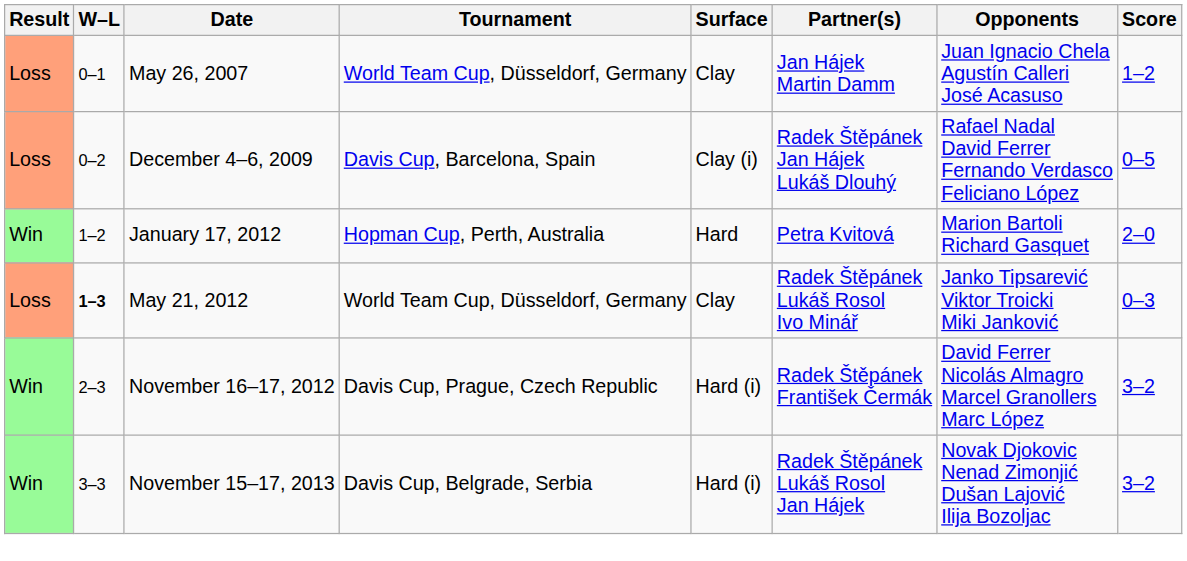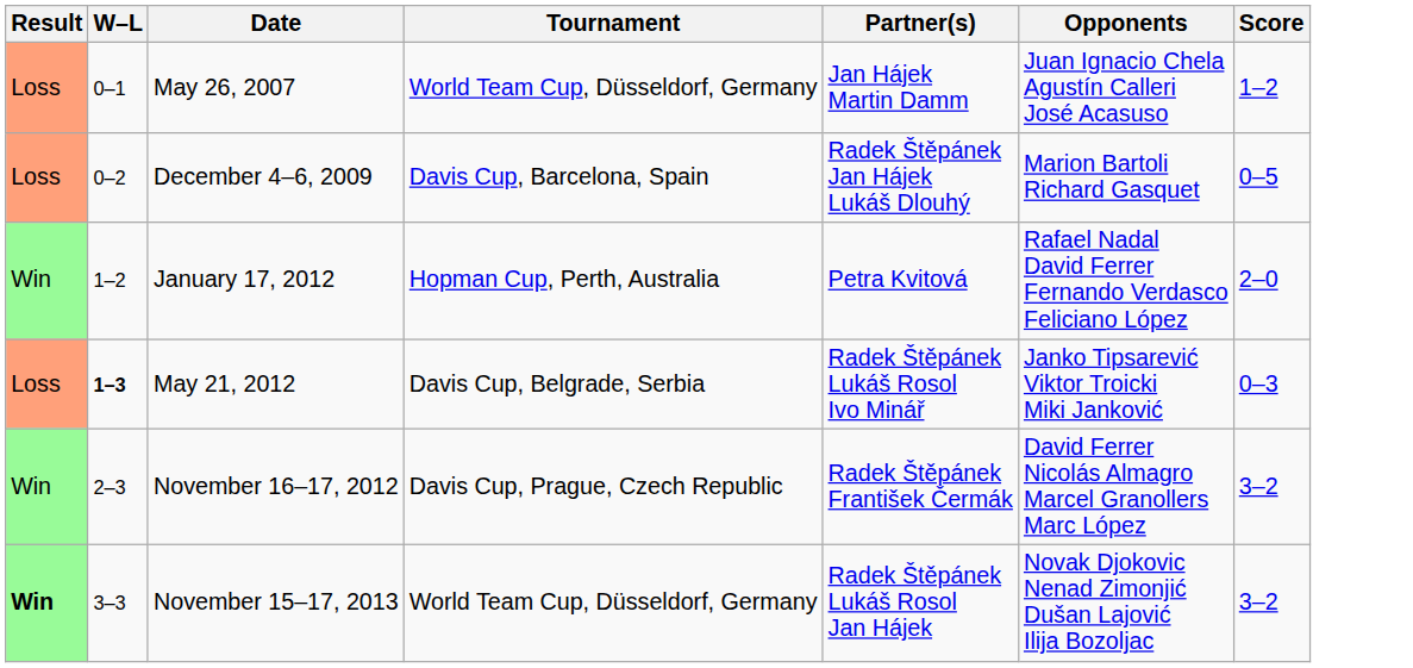 <table class="sortable wikitable">
 <tr>
 <th>Result</th>
 <th>W–L</th>
 <th>Date</th>
 <th>Tournament</th>
-<th>Surface</th>
 <th>Partner(s)</th>
 <th>Opponents</th>
 <th class=unsortable>Score</th>
 </tr>
 <tr>
 <td bgcolor=ffa07a>Loss</td>
 <td><small>0–1</small></td>
 <td>May 26, 2007</td>
 <td><a href='#'>World Team Cup</a>, Düsseldorf, Germany</td>
-<td>Clay</td>
 <td> <a href='#'>Jan Hájek</a><br> <a href='#'>Martin Damm</a></td>
 <td> <a href='#'>Juan Ignacio Chela</a><br> <a href='#'>Agustín Calleri</a> <br>  <a href='#'>José Acasuso</a></td>
 <td><a href='#'>1–2</a></td>
 </tr>
 <tr>
 <td bgcolor=ffa07a>Loss</td>
 <td><small>0–2</small></td>
 <td>December 4–6, 2009</td>
 <td><a href='#'>Davis Cup</a>, Barcelona, Spain</td>
-<td>Clay (i)</td>
 <td> <a href='#'>Radek Štěpánek</a><br> <a href='#'>Jan Hájek</a><br> <a href='#'>Lukáš Dlouhý</a></td>
-<td> <a href='#'>Rafael Nadal</a><br> <a href='#'>David Ferrer</a> <br>  <a href='#'>Fernando Verdasco</a><br>  <a href='#'>Feliciano López</a></td>
+<td> <a href='#'>Marion Bartoli</a><br> <a href='#'>Richard Gasquet</a></td>
 <td><a href='#'>0–5</a></td>
 </tr>
 <tr>
 <td bgcolor=98FB98>Win</td>
 <td><small>1–2</small></td>
 <td>January 17, 2012</td>
 <td><a href='#'>Hopman Cup</a>, Perth, Australia</td>
-<td>Hard</td>
 <td> <a href='#'>Petra Kvitová</a></td>
-<td> <a href='#'>Marion Bartoli</a><br> <a href='#'>Richard Gasquet</a></td>
+<td> <a href='#'>Rafael Nadal</a><br> <a href='#'>David Ferrer</a> <br>  <a href='#'>Fernando Verdasco</a><br>  <a href='#'>Feliciano López</a></td>
 <td><a href='#'>2–0</a></td>
 </tr>
 <tr>
 <td bgcolor=ffa07a>Loss</td>
 <td><strong><small>1–3</small></strong></td>
 <td>May 21, 2012</td>
-<td>World Team Cup, Düsseldorf, Germany</td>
-<td>Clay</td>
+<td>Davis Cup, Belgrade, Serbia</td>
 <td> <a href='#'>Radek Štěpánek</a><br> <a href='#'>Lukáš Rosol</a><br> <a href='#'>Ivo Minář</a></td>
 <td> <a href='#'>Janko Tipsarević</a><br> <a href='#'>Viktor Troicki</a><br> <a href='#'>Miki Janković</a></td>
 <td><a href='#'>0–3</a></td>
 </tr>
 <tr>
 <td bgcolor=98FB98>Win</td>
 <td><small>2–3</small></td>
 <td>November 16–17, 2012</td>
 <td>Davis Cup, Prague, Czech Republic</td>
-<td>Hard (i)</td>
 <td> <a href='#'>Radek Štěpánek</a><br> <a href='#'>František Čermák</a></td>
 <td> <a href='#'>David Ferrer</a><br> <a href='#'>Nicolás Almagro</a> <br>  <a href='#'>Marcel Granollers</a><br>  <a href='#'>Marc López</a></td>
 <td><a href='#'>3–2</a></td>
 </tr>
 <tr>
-<td bgcolor=98FB98>Win</td>
+<td bgcolor=98FB98><strong>Win</strong></td>
 <td><small>3–3</small></td>
 <td>November 15–17, 2013</td>
-<td>Davis Cup, Belgrade, Serbia</td>
-<td>Hard (i)</td>
+<td>World Team Cup, Düsseldorf, Germany</td>
 <td> <a href='#'>Radek Štěpánek</a> <br>  <a href='#'>Lukáš Rosol</a> <br>  <a href='#'>Jan Hájek</a></td>
 <td> <a href='#'>Novak Djokovic</a><br> <a href='#'>Nenad Zimonjić</a><br> <a href='#'>Dušan Lajović</a><br> <a href='#'>Ilija Bozoljac</a></td>
 <td><a href='#'>3–2</a></td>
 </tr>
 </table>
